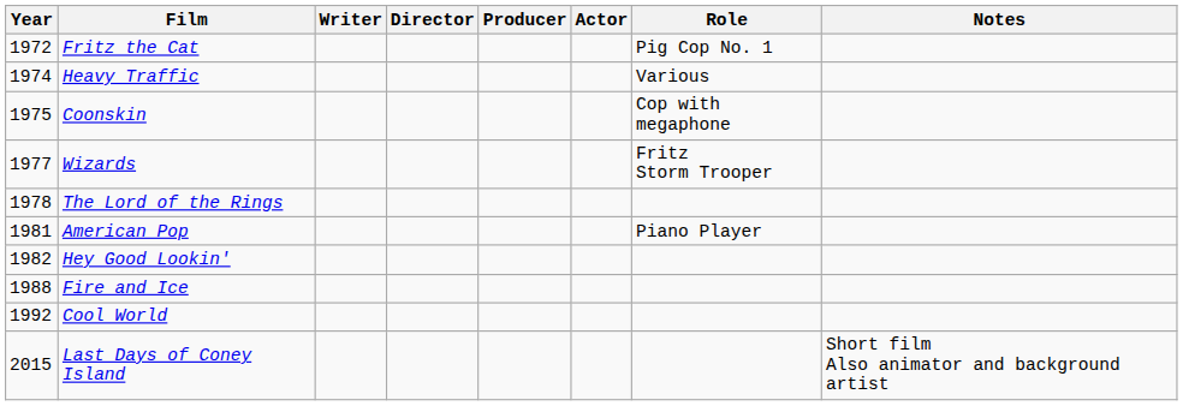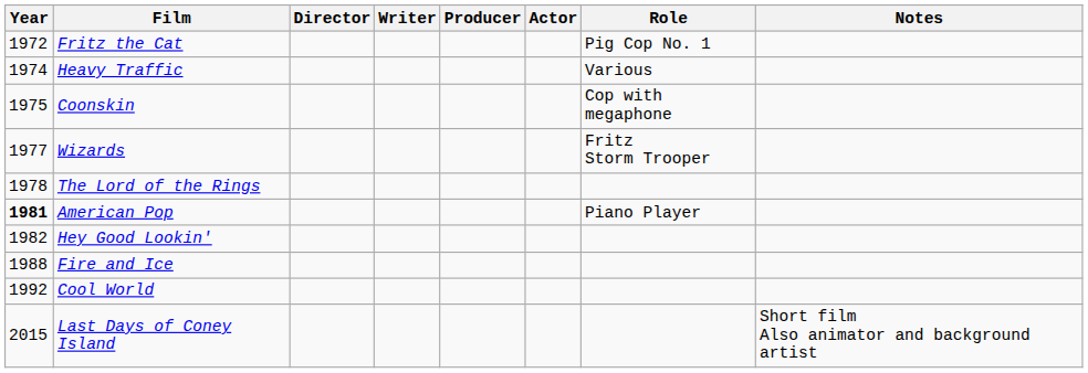 <table class="wikitable">
 <tr>
 <th style="width:33px;">Year</th>
 <th>Film</th>
+<th>Director</th>
 <th>Writer</th>
-<th>Director</th>
 <th>Producer</th>
 <th>Actor</th>
 <th>Role</th>
 <th>Notes</th>
 </tr>
 <tr>
 <td>1972</td>
 <td><em><a href='#'>Fritz the Cat</a></em></td>
 <td></td>
 <td></td>
 <td></td>
 <td></td>
 <td>Pig Cop No. 1</td>
 <td></td>
 </tr>
 <tr>
 <td>1974</td>
 <td><em><a href='#'>Heavy Traffic</a></em></td>
 <td></td>
 <td></td>
 <td></td>
 <td></td>
 <td>Various</td>
 <td></td>
 </tr>
 <tr>
 <td>1975</td>
 <td><em><a href='#'>Coonskin</a></em></td>
 <td></td>
 <td></td>
 <td></td>
 <td></td>
 <td>Cop with megaphone</td>
 <td></td>
 </tr>
 <tr>
 <td>1977</td>
 <td><em><a href='#'>Wizards</a></em></td>
 <td></td>
 <td></td>
 <td></td>
 <td></td>
 <td>Fritz<br>Storm Trooper</td>
 <td></td>
 </tr>
 <tr>
 <td>1978</td>
 <td><em><a href='#'>The Lord of the Rings</a></em></td>
 <td></td>
 <td></td>
 <td></td>
 <td></td>
 <td></td>
 <td></td>
 </tr>
 <tr>
-<td>1981</td>
+<td><strong>1981</strong></td>
 <td><em><a href='#'>American Pop</a></em></td>
 <td></td>
 <td></td>
 <td></td>
 <td></td>
 <td>Piano Player</td>
 <td></td>
 </tr>
 <tr>
 <td>1982</td>
 <td><em><a href='#'>Hey Good Lookin'</a></em></td>
 <td></td>
 <td></td>
 <td></td>
 <td></td>
 <td></td>
 <td></td>
 </tr>
 <tr>
 <td>1988</td>
 <td><em><a href='#'>Fire and Ice</a></em></td>
 <td></td>
 <td></td>
 <td></td>
 <td></td>
 <td></td>
 <td></td>
 </tr>
 <tr>
 <td>1992</td>
 <td><em><a href='#'>Cool World</a></em></td>
 <td></td>
 <td></td>
 <td></td>
 <td></td>
 <td></td>
 <td></td>
 </tr>
 <tr>
 <td>2015</td>
 <td><em><a href='#'>Last Days of Coney Island</a></em></td>
 <td></td>
 <td></td>
 <td></td>
 <td></td>
 <td></td>
 <td>Short film<br>Also animator and background artist</td>
 </tr>
 </table>
